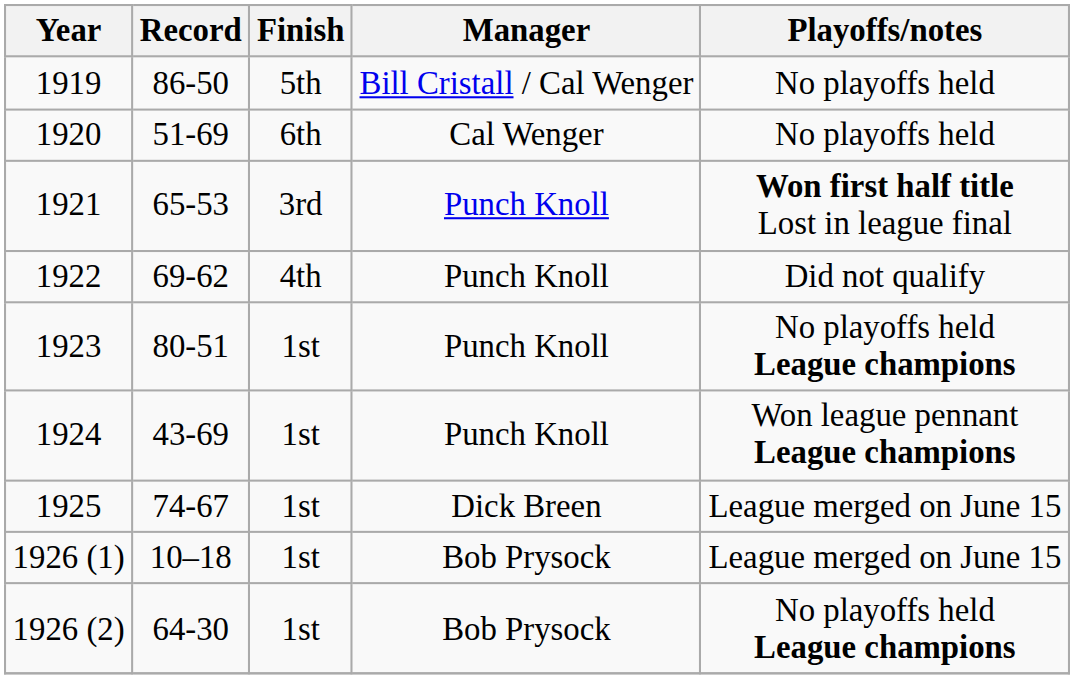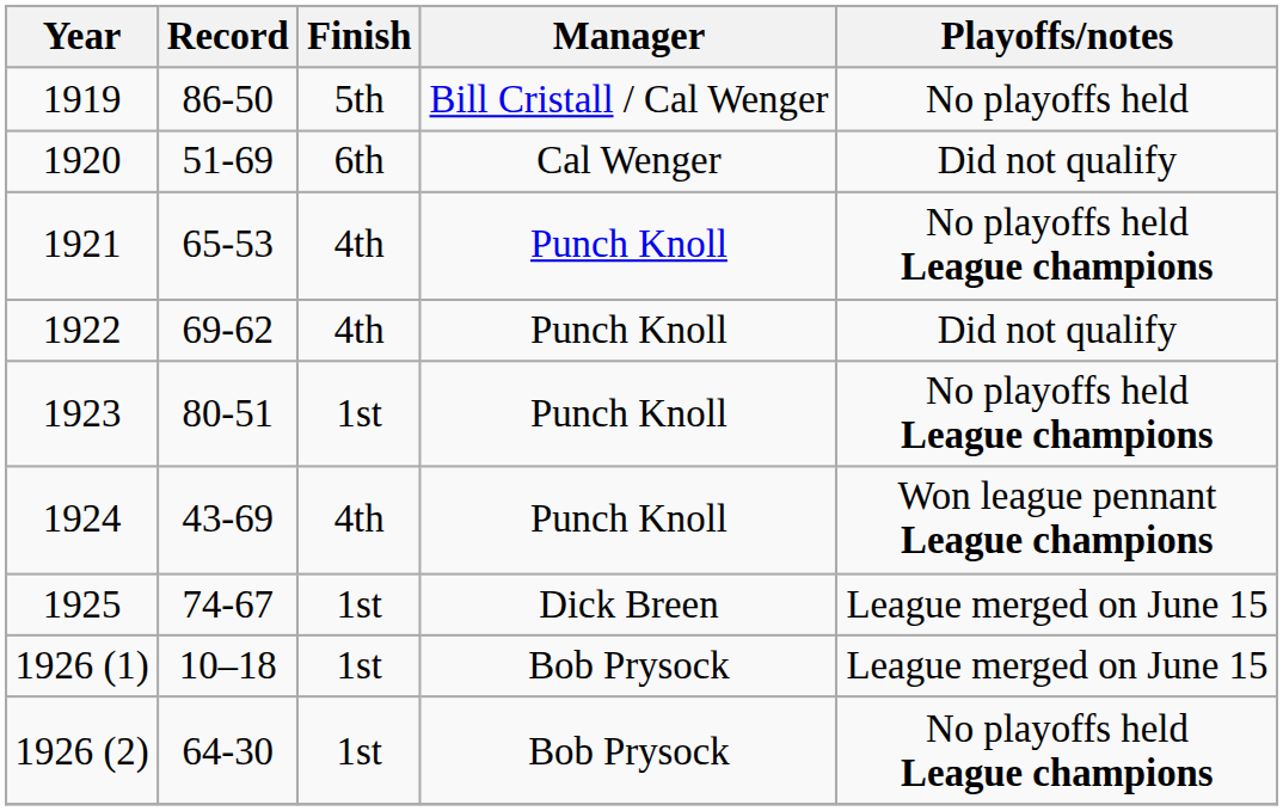 <table class="wikitable">
 <tr>
 <th>Year</th>
 <th>Record</th>
 <th>Finish</th>
 <th>Manager</th>
 <th>Playoffs/notes</th>
 </tr>
 <tr align=center>
 <td>1919</td>
 <td>86-50</td>
 <td>5th</td>
 <td><a href='#'>Bill Cristall</a> / Cal Wenger</td>
 <td>No playoffs held</td>
 </tr>
 <tr align=center>
 <td>1920</td>
 <td>51-69</td>
 <td>6th</td>
 <td>Cal Wenger</td>
-<td>No playoffs held</td>
+<td>Did not qualify</td>
 </tr>
 <tr align=center>
 <td>1921</td>
 <td>65-53</td>
-<td>3rd</td>
+<td>4th</td>
 <td><a href='#'>Punch Knoll</a></td>
-<td><strong>Won first half title</strong><br>Lost in league final</td>
+<td>No playoffs held<br><strong>League champions</strong></td>
 </tr>
 <tr align=center>
 <td>1922</td>
 <td>69-62</td>
 <td>4th</td>
 <td>Punch Knoll</td>
 <td>Did not qualify</td>
 </tr>
 <tr align=center>
 <td>1923</td>
 <td>80-51</td>
 <td>1st</td>
 <td>Punch Knoll</td>
 <td>No playoffs held<br><strong>League champions</strong></td>
 </tr>
 <tr align=center>
 <td>1924</td>
 <td>43-69</td>
-<td>1st</td>
+<td>4th</td>
 <td>Punch Knoll</td>
 <td>Won league pennant<br><strong>League champions</strong></td>
 </tr>
 <tr align=center>
 <td>1925</td>
 <td>74-67</td>
 <td>1st</td>
 <td>Dick Breen</td>
 <td>League merged on June 15</td>
 </tr>
 <tr align=center>
 <td>1926 (1)</td>
 <td>10–18</td>
 <td>1st</td>
 <td>Bob Prysock</td>
 <td>League merged on June 15</td>
 </tr>
 <tr align=center>
 <td>1926 (2)</td>
 <td>64-30</td>
 <td>1st</td>
 <td>Bob Prysock</td>
 <td>No playoffs held<br><strong>League champions</strong></td>
 </tr>
 <tr align=center>
 </tr>
 </table>
